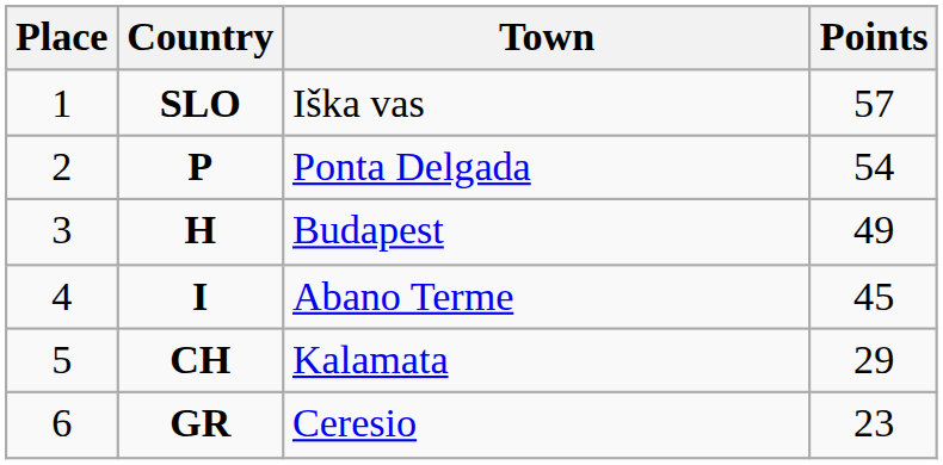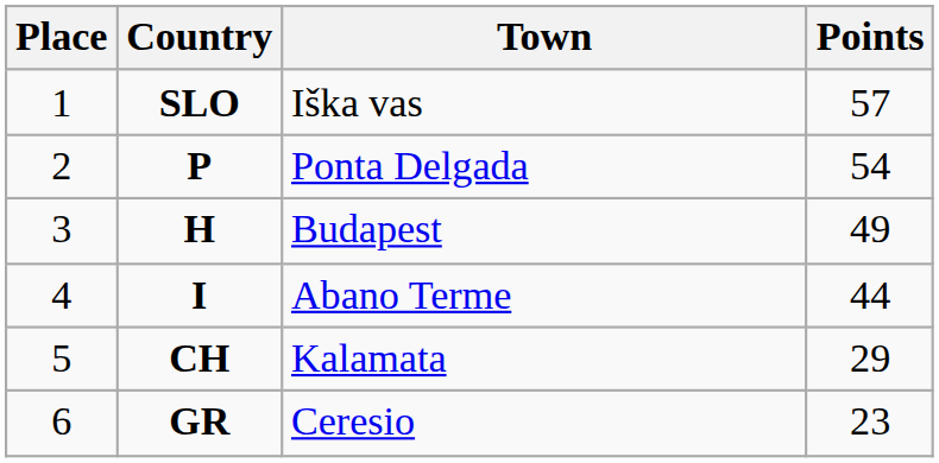 <table class="wikitable" style="text-align;">
 <tr>
 <th width="25">Place</th>
 <th width="25">Country</th>
 <th width="200">Town</th>
 <th width="25">Points</th>
 </tr>
 <tr>
 <td align="center">1</td>
 <td align="center"><strong>SLO</strong></td>
 <td align="left">Iška vas</td>
 <td align="center">57</td>
 </tr>
 <tr>
 <td align="center">2</td>
 <td align="center"><strong>P</strong></td>
 <td align="left"><a href='#'>Ponta Delgada</a></td>
 <td align="center">54</td>
 </tr>
 <tr>
 <td align="center">3</td>
 <td align="center"><strong>H</strong></td>
 <td align="left"><a href='#'>Budapest</a></td>
 <td align="center">49</td>
 </tr>
 <tr>
 <td align="center">4</td>
 <td align="center"><strong>I</strong></td>
 <td align="left"><a href='#'>Abano Terme</a></td>
-<td align="center">45</td>
+<td align="center">44</td>
 </tr>
 <tr>
 <td align="center">5</td>
 <td align="center"><strong>CH</strong></td>
 <td align="left"><a href='#'>Kalamata</a></td>
 <td align="center">29</td>
 </tr>
 <tr>
 <td align="center">6</td>
 <td align="center"><strong>GR</strong></td>
 <td align="left"><a href='#'>Ceresio</a></td>
 <td align="center">23</td>
 </tr>
 </table>
